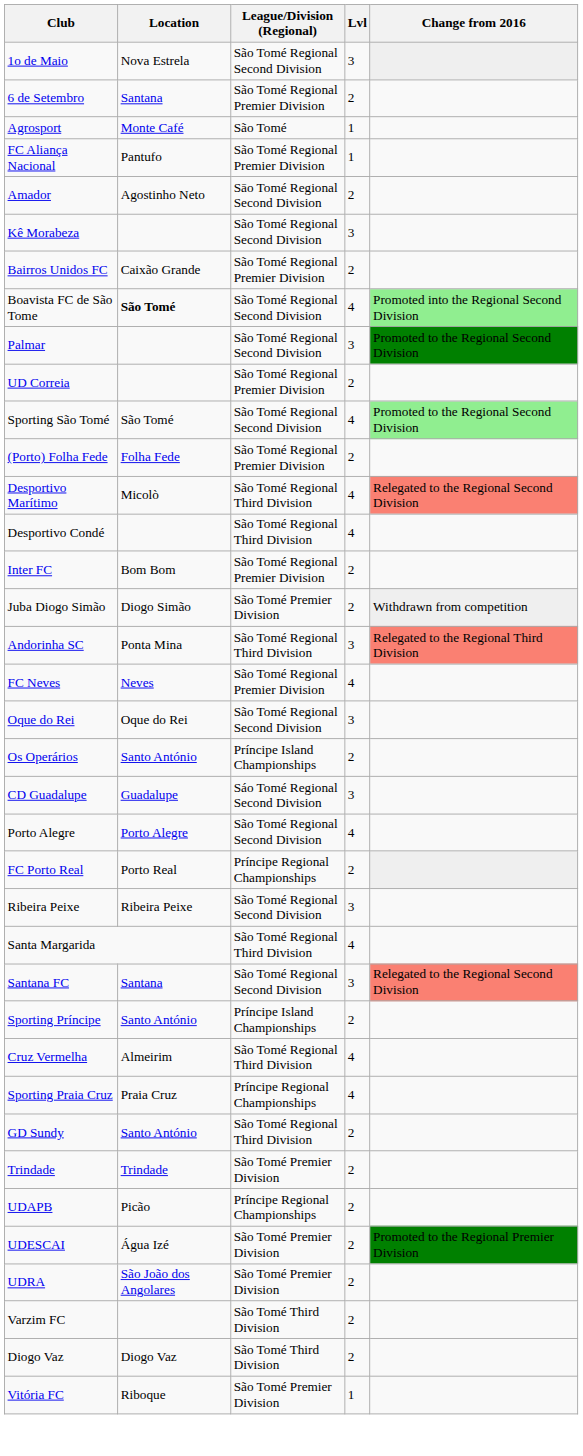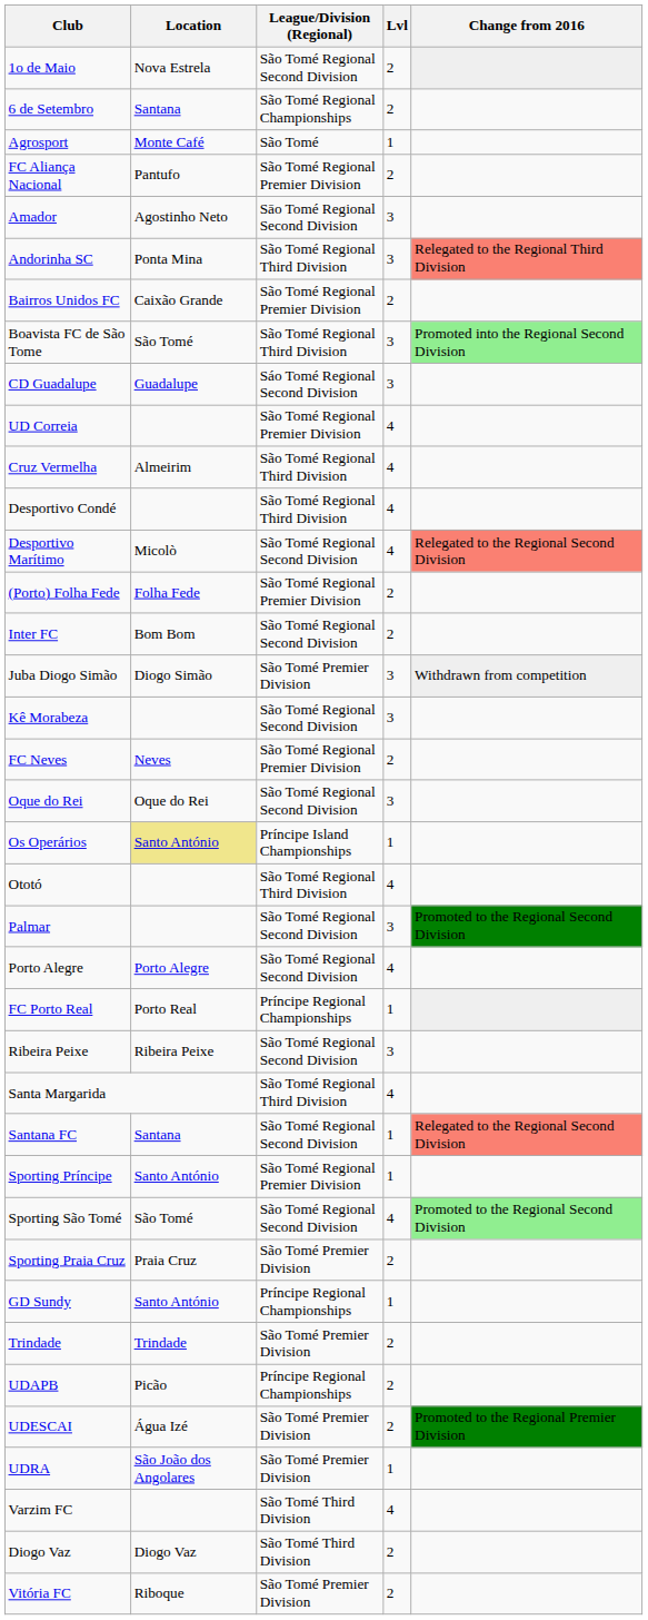 <table class="wikitable sortable" width=100% style="font-size:90%">
 <tr>
 <th width=20%>Club</th>
 <th width=20%>Location</th>
 <th width=20%>League/Division (Regional)</th>
 <th width=3%>Lvl</th>
 <th width=37%>Change from 2016</th>
 </tr>
 <tr>
 <td><a href='#'>1o de Maio</a></td>
 <td>Nova Estrela</td>
 <td>São Tomé Regional Second Division</td>
-<td>3</td>
+<td>2</td>
 <td bgcolor=EFEFEF></td>
 </tr>
 <tr>
 <td><a href='#'>6 de Setembro</a></td>
 <td><a href='#'>Santana</a></td>
-<td>São Tomé Regional Premier Division</td>
+<td>São Tomé Regional Championships</td>
 <td>2</td>
 <td></td>
 </tr>
 <tr>
 <td><a href='#'>Agrosport</a></td>
 <td><a href='#'>Monte Café</a></td>
 <td>São Tomé</td>
 <td>1</td>
 <td></td>
 </tr>
 <tr>
 <td><a href='#'>FC Aliança Nacional</a></td>
 <td>Pantufo</td>
 <td>São Tomé Regional Premier Division</td>
-<td>1</td>
+<td>2</td>
 <td></td>
 </tr>
 <tr>
 <td><a href='#'>Amador</a></td>
 <td>Agostinho Neto</td>
 <td>Sāo Tomé Regional Second Division</td>
-<td>2</td>
+<td>3</td>
 <td></td>
 </tr>
 <tr>
-<td><a href='#'>Kê Morabeza</a></td>
-<td></td>
-<td>São Tomé Regional Second Division</td>
+<td><a href='#'>Andorinha SC</a></td>
+<td>Ponta Mina</td>
+<td>São Tomé Regional Third Division</td>
 <td>3</td>
-<td></td>
+<td bgcolor=salmon>Relegated to the Regional Third Division</td>
 </tr>
 <tr>
 <td><a href='#'>Bairros Unidos FC</a></td>
 <td>Caixão Grande</td>
 <td>São Tomé Regional Premier Division</td>
 <td>2</td>
 <td></td>
 </tr>
 <tr>
 <td>Boavista FC de São Tome</td>
-<td><strong>São Tomé</strong></td>
-<td>São Tomé Regional Second Division</td>
-<td>4</td>
+<td>São Tomé</td>
+<td>São Tomé Regional Third Division</td>
+<td>3</td>
 <td bgcolor=lightgreen>Promoted into the Regional Second Division</td>
 </tr>
 <tr>
-<td><a href='#'>Palmar</a></td>
+<td><a href='#'>CD Guadalupe</a></td>
+<td><a href='#'>Guadalupe</a></td>
+<td>Sáo Tomé Regional Second Division</td>
+<td>3</td>
 <td></td>
-<td>São Tomé Regional Second Division</td>
-<td>3</td>
-<td bgcolor=green>Promoted to the Regional Second Division</td>
 </tr>
 <tr>
 <td><a href='#'>UD Correia</a></td>
 <td></td>
 <td>São Tomé Regional Premier Division</td>
-<td>2</td>
+<td>4</td>
 <td></td>
 </tr>
 <tr>
-<td>Sporting São Tomé</td>
-<td>São Tomé</td>
+<td><a href='#'>Cruz Vermelha</a></td>
+<td>Almeirim</td>
+<td>São Tomé Regional Third Division</td>
+<td>4</td>
+<td></td>
+</tr>
+<tr>
+<td>Desportivo Condé</td>
+<td></td>
+<td>São Tomé Regional Third Division</td>
+<td>4</td>
+<td></td>
+</tr>
+<tr>
+<td><a href='#'>Desportivo Marítimo</a></td>
+<td>Micolò</td>
 <td>São Tomé Regional Second Division</td>
 <td>4</td>
-<td bgcolor=lightgreen>Promoted to the Regional Second Division</td>
+<td bgcolor=salmon>Relegated to the Regional Second Division</td>
 </tr>
 <tr>
 <td><a href='#'>(Porto) Folha Fede</a></td>
 <td><a href='#'>Folha Fede</a></td>
 <td>São Tomé Regional Premier Division</td>
 <td>2</td>
 <td></td>
 </tr>
 <tr>
-<td><a href='#'>Desportivo Marítimo</a></td>
-<td>Micolò</td>
-<td>São Tomé Regional Third Division</td>
-<td>4</td>
-<td bgcolor=salmon>Relegated to the Regional Second Division</td>
-</tr>
-<tr>
-<td>Desportivo Condé</td>
-<td></td>
-<td>São Tomé Regional Third Division</td>
-<td>4</td>
-<td></td>
-</tr>
-<tr>
 <td><a href='#'>Inter FC</a></td>
 <td>Bom Bom</td>
-<td>São Tomé Regional Premier Division</td>
+<td>São Tomé Regional Second Division</td>
 <td>2</td>
 <td></td>
 </tr>
 <tr>
 <td>Juba Diogo Simão</td>
 <td>Diogo Simão</td>
 <td>São Tomé Premier Division</td>
-<td>2</td>
+<td>3</td>
 <td bgcolor=EFEFEF>Withdrawn from competition</td>
 </tr>
 <tr>
-<td><a href='#'>Andorinha SC</a></td>
-<td>Ponta Mina</td>
-<td>São Tomé Regional Third Division</td>
+<td><a href='#'>Kê Morabeza</a></td>
+<td></td>
+<td>São Tomé Regional Second Division</td>
 <td>3</td>
-<td bgcolor=salmon>Relegated to the Regional Third Division</td>
+<td></td>
 </tr>
 <tr>
 <td><a href='#'>FC Neves</a></td>
 <td><a href='#'>Neves</a></td>
 <td>São Tomé Regional Premier Division</td>
-<td>4</td>
+<td>2</td>
 <td></td>
 </tr>
 <tr>
 <td><a href='#'>Oque do Rei</a></td>
 <td>Oque do Rei</td>
 <td>São Tomé Regional Second Division</td>
 <td>3</td>
 <td></td>
 </tr>
 <tr>
 <td><a href='#'>Os Operários</a></td>
-<td><a href='#'>Santo António</a></td>
+<td style="background: khaki;"><a href='#'>Santo António</a></td>
 <td>Príncipe Island Championships</td>
-<td>2</td>
+<td>1</td>
 <td></td>
 </tr>
 <tr>
-<td><a href='#'>CD Guadalupe</a></td>
-<td><a href='#'>Guadalupe</a></td>
-<td>Sáo Tomé Regional Second Division</td>
+<td>Ototó</td>
+<td></td>
+<td>São Tomé Regional Third Division</td>
+<td>4</td>
+<td></td>
+</tr>
+<tr>
+<td><a href='#'>Palmar</a></td>
+<td></td>
+<td>São Tomé Regional Second Division</td>
 <td>3</td>
-<td></td>
+<td bgcolor=green>Promoted to the Regional Second Division</td>
 </tr>
 <tr>
 <td>Porto Alegre</td>
 <td><a href='#'>Porto Alegre</a></td>
 <td>São Tomé Regional Second Division</td>
 <td>4</td>
 <td></td>
 </tr>
 <tr>
 <td><a href='#'>FC Porto Real</a></td>
 <td>Porto Real</td>
 <td>Príncipe Regional Championships</td>
-<td>2</td>
+<td>1</td>
 <td bgcolor=EFEFEF></td>
 </tr>
 <tr>
 <td>Ribeira Peixe</td>
 <td>Ribeira Peixe</td>
 <td>São Tomé Regional Second Division</td>
 <td>3</td>
 <td></td>
 </tr>
 <tr>
 <td colspan=2>Santa Margarida</td>
 <td>São Tomé Regional Third Division</td>
 <td>4</td>
 <td></td>
 </tr>
 <tr>
 <td><a href='#'>Santana FC</a></td>
 <td><a href='#'>Santana</a></td>
 <td>São Tomé Regional Second Division</td>
-<td>3</td>
+<td>1</td>
 <td bgcolor=salmon>Relegated to the Regional Second Division</td>
 </tr>
 <tr>
 <td><a href='#'>Sporting Príncipe</a></td>
 <td><a href='#'>Santo António</a></td>
-<td>Príncipe Island Championships</td>
-<td>2</td>
+<td>São Tomé Regional Premier Division</td>
+<td>1</td>
 <td></td>
 </tr>
 <tr>
-<td><a href='#'>Cruz Vermelha</a></td>
-<td>Almeirim</td>
-<td>São Tomé Regional Third Division</td>
+<td>Sporting São Tomé</td>
+<td>São Tomé</td>
+<td>São Tomé Regional Second Division</td>
 <td>4</td>
-<td></td>
+<td bgcolor=lightgreen>Promoted to the Regional Second Division</td>
 </tr>
 <tr>
 <td><a href='#'>Sporting Praia Cruz</a></td>
 <td>Praia Cruz</td>
-<td>Príncipe Regional Championships</td>
-<td>4</td>
+<td>São Tomé Premier Division</td>
+<td>2</td>
 <td></td>
 </tr>
 <tr>
 <td><a href='#'>GD Sundy</a></td>
 <td><a href='#'>Santo António</a></td>
-<td>São Tomé Regional Third Division</td>
-<td>2</td>
+<td>Príncipe Regional Championships</td>
+<td>1</td>
 <td></td>
 </tr>
 <tr>
 <td><a href='#'>Trindade</a></td>
 <td><a href='#'>Trindade</a></td>
 <td>São Tomé Premier Division</td>
 <td>2</td>
 <td></td>
 </tr>
 <tr>
 <td><a href='#'>UDAPB</a></td>
 <td>Picão</td>
 <td>Príncipe Regional Championships</td>
 <td>2</td>
 <td></td>
 </tr>
 <tr>
 <td><a href='#'>UDESCAI</a></td>
 <td>Água Izé</td>
 <td>São Tomé Premier Division</td>
 <td>2</td>
 <td bgcolor=green>Promoted to the Regional Premier Division</td>
 </tr>
 <tr>
 <td><a href='#'>UDRA</a></td>
 <td><a href='#'>São João dos Angolares</a></td>
 <td>São Tomé Premier Division</td>
-<td>2</td>
+<td>1</td>
 <td></td>
 </tr>
 <tr>
 <td>Varzim FC</td>
 <td></td>
 <td>São Tomé Third Division</td>
-<td>2</td>
+<td>4</td>
 <td></td>
 </tr>
 <tr>
 <td>Diogo Vaz</td>
 <td>Diogo Vaz</td>
 <td>São Tomé Third Division</td>
 <td>2</td>
 <td></td>
 </tr>
 <tr>
 <td><a href='#'>Vitória FC</a></td>
 <td>Riboque</td>
 <td>São Tomé Premier Division</td>
-<td>1</td>
+<td>2</td>
 <td></td>
 </tr>
 </table>
